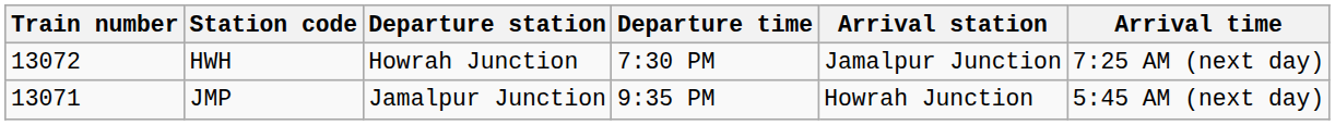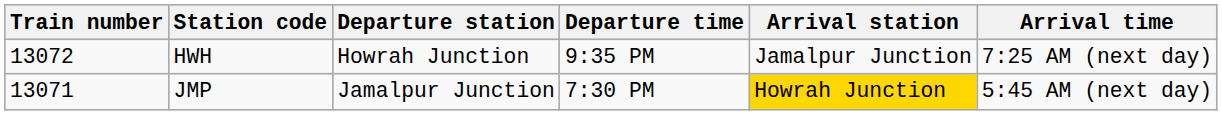 <table class="wikitable">
 <tr>
 <th>Train number</th>
 <th>Station code</th>
 <th>Departure station</th>
 <th>Departure time</th>
 <th>Arrival station</th>
 <th>Arrival time</th>
 </tr>
 <tr>
 <td>13072</td>
 <td>HWH</td>
 <td>Howrah Junction</td>
-<td>7:30 PM</td>
+<td>9:35 PM</td>
 <td>Jamalpur Junction</td>
 <td>7:25 AM  (next day)</td>
 </tr>
 <tr>
 <td>13071</td>
 <td>JMP</td>
 <td>Jamalpur Junction</td>
-<td>9:35 PM</td>
-<td>Howrah Junction</td>
+<td>7:30 PM</td>
+<td style="background: gold;">Howrah Junction</td>
 <td>5:45 AM (next day)</td>
 </tr>
 </table>
